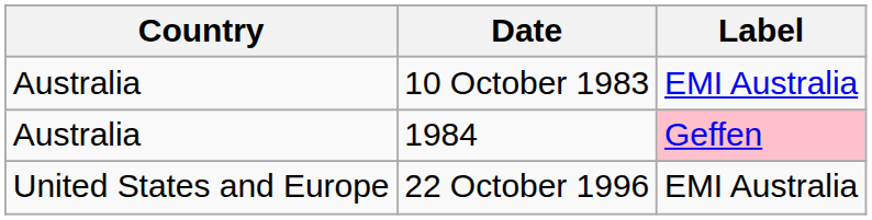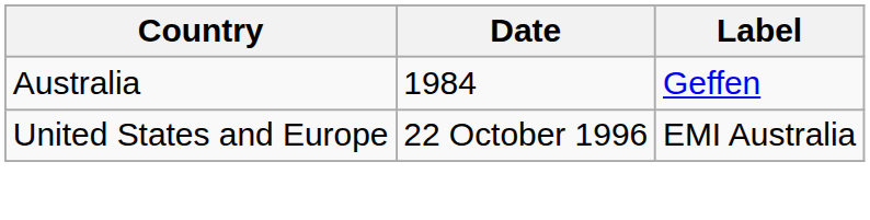 <table class="wikitable">
 <tr>
 <th>Country</th>
 <th>Date</th>
 <th>Label</th>
 </tr>
 <tr>
 <td>Australia</td>
-<td>10 October 1983</td>
-<td><a href='#'>EMI Australia</a></td>
-</tr>
-<tr>
-<td>Australia</td>
 <td>1984</td>
-<td style="background: pink;"><a href='#'>Geffen</a></td>
+<td><a href='#'>Geffen</a></td>
 </tr>
 <tr>
 <td>United States and Europe</td>
 <td>22 October 1996</td>
 <td>EMI Australia</td>
 </tr>
 </table>
